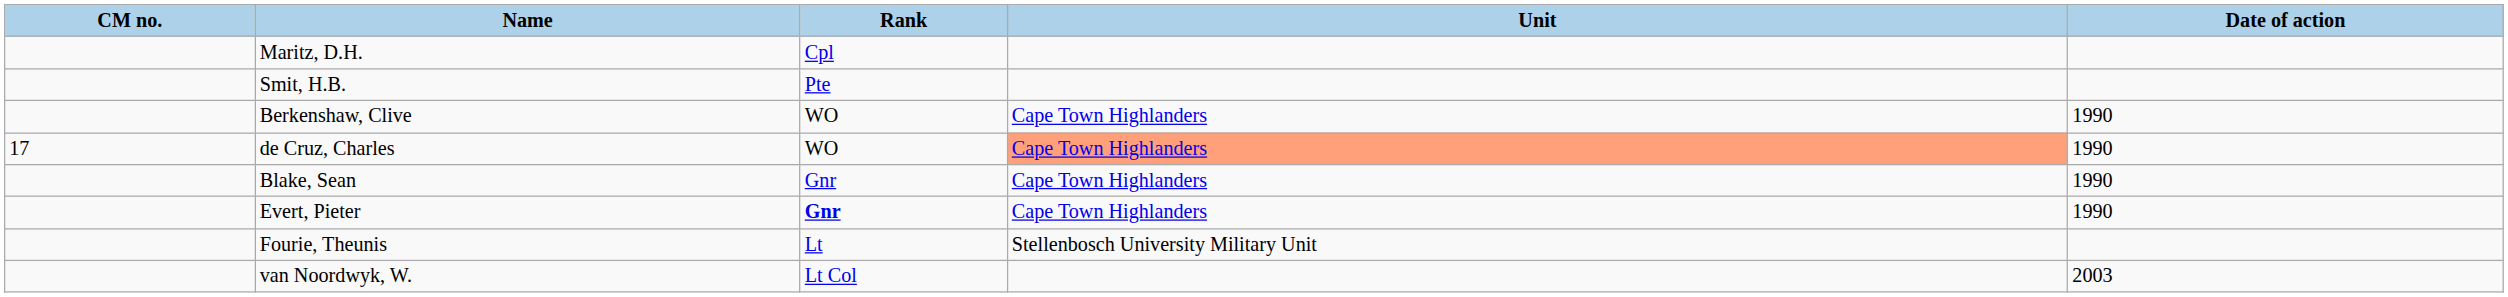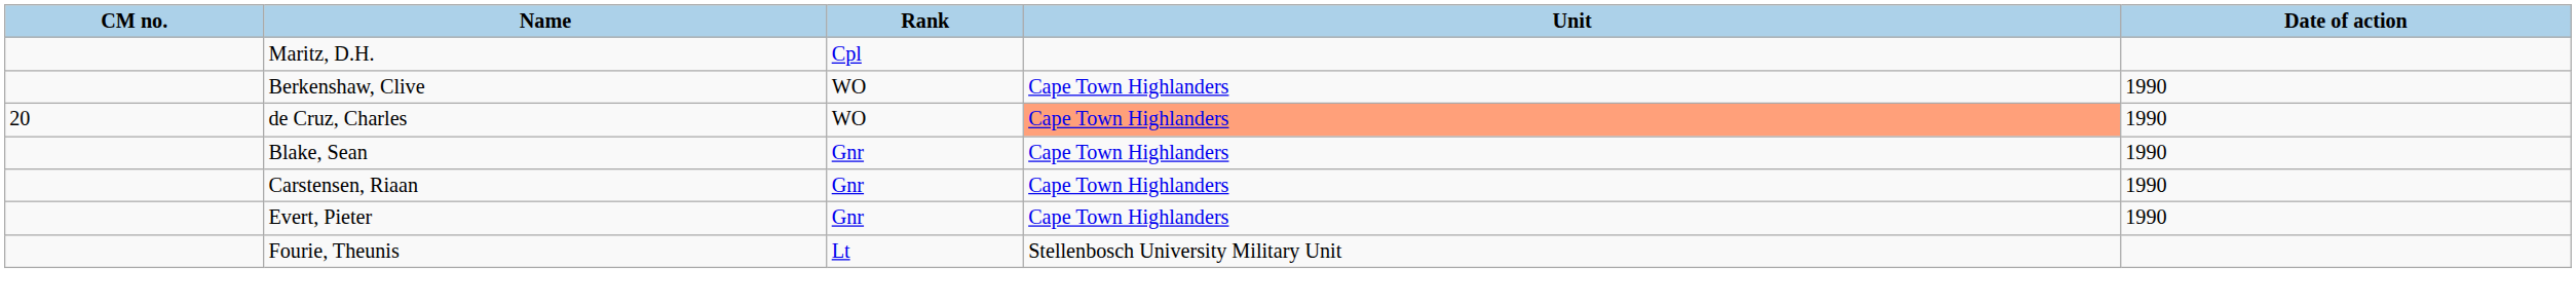 <table class="wikitable sortable" style="width:100%;">
 <tr>
 <th style="background-color:#acd1e9;">CM no.</th>
 <th style="background-color:#acd1e9;">Name</th>
 <th style="background-color:#acd1e9;">Rank</th>
 <th style="background-color:#acd1e9;">Unit</th>
 <th style="background-color:#acd1e9;">Date of action</th>
 </tr>
 <tr>
 <td></td>
 <td>Maritz, D.H. </td>
 <td data-sort-value="16"><a href='#'>Cpl</a></td>
 <td></td>
 <td></td>
 </tr>
 <tr>
 <td></td>
-<td>Smit, H.B. </td>
-<td data-sort-value="18"><a href='#'>Pte</a></td>
-<td></td>
-<td></td>
-</tr>
-<tr>
-<td></td>
 <td>Berkenshaw, Clive </td>
 <td data-sort-value="13">WO</td>
 <td><a href='#'>Cape Town Highlanders</a></td>
 <td>1990</td>
 </tr>
 <tr>
-<td>17</td>
+<td>20</td>
 <td>de Cruz, Charles </td>
 <td data-sort-value="13">WO</td>
 <td style="background: lightsalmon;"><a href='#'>Cape Town Highlanders</a></td>
 <td>1990</td>
 </tr>
 <tr>
 <td></td>
 <td>Blake, Sean </td>
 <td data-sort-value="18"><a href='#'>Gnr</a></td>
 <td><a href='#'>Cape Town Highlanders</a></td>
 <td>1990</td>
 </tr>
 <tr>
 <td></td>
+<td>Carstensen, Riaan </td>
+<td data-sort-value="18"><a href='#'>Gnr</a></td>
+<td><a href='#'>Cape Town Highlanders</a></td>
+<td>1990</td>
+</tr>
+<tr>
+<td></td>
 <td>Evert, Pieter </td>
-<td data-sort-value="18"><strong><a href='#'>Gnr</a></strong></td>
+<td data-sort-value="18"><a href='#'>Gnr</a></td>
 <td><a href='#'>Cape Town Highlanders</a></td>
 <td>1990</td>
 </tr>
 <tr>
 <td></td>
 <td>Fourie, Theunis </td>
 <td data-sort-value="9"><a href='#'>Lt</a></td>
 <td>Stellenbosch University Military Unit</td>
 <td></td>
 </tr>
-<tr>
-<td></td>
-<td>van Noordwyk, W. </td>
-<td data-sort-value="6"><a href='#'>Lt Col</a></td>
-<td></td>
-<td>2003</td>
-</tr>
 </table>
